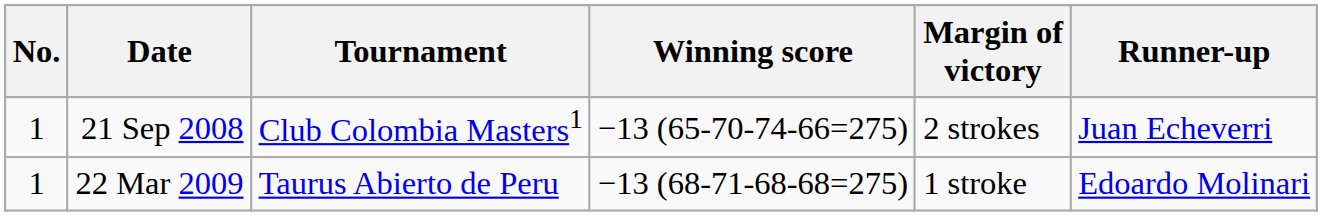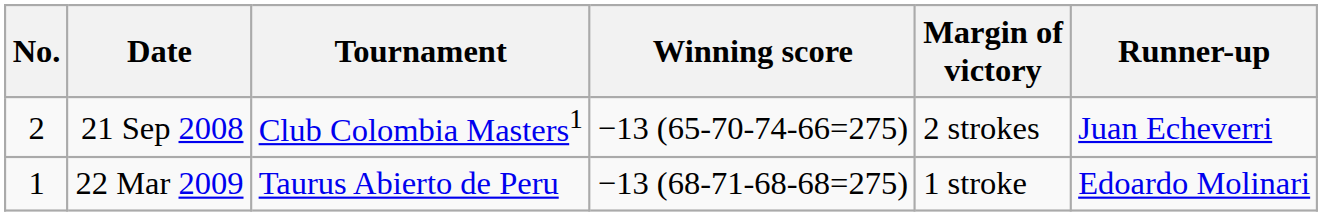 <table class="wikitable" style="font-size:95%;">
 <tr>
 <th>No.</th>
 <th>Date</th>
 <th>Tournament</th>
 <th>Winning score</th>
 <th>Margin of<br>victory</th>
 <th>Runner-up</th>
 </tr>
 <tr>
-<td align=center>1</td>
+<td align=center>2</td>
 <td align=right>21 Sep <a href='#'>2008</a></td>
 <td><a href='#'>Club Colombia Masters</a><sup>1</sup></td>
 <td>−13 (65-70-74-66=275)</td>
 <td>2 strokes</td>
 <td> <a href='#'>Juan Echeverri</a></td>
 </tr>
 <tr>
 <td align=center>1</td>
 <td align=right>22 Mar <a href='#'>2009</a></td>
 <td><a href='#'>Taurus Abierto de Peru</a></td>
 <td>−13 (68-71-68-68=275)</td>
 <td>1 stroke</td>
 <td> <a href='#'>Edoardo Molinari</a></td>
 </tr>
 </table>
